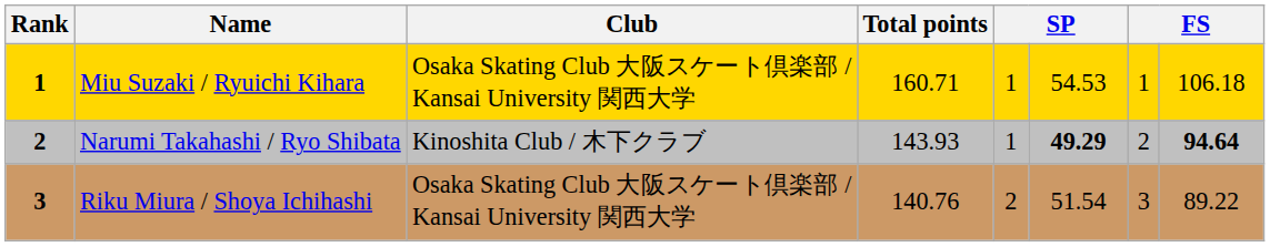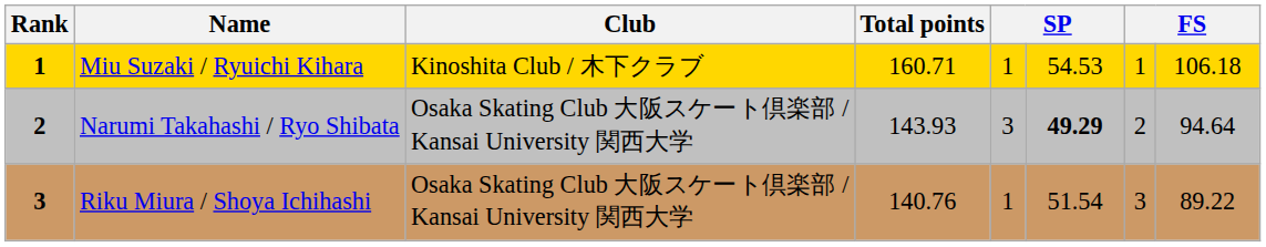 <table class="wikitable sortable">
 <tr>
 <th>Rank</th>
 <th>Name</th>
 <th>Club</th>
 <th>Total points</th>
 <th colspan="2" width="80px"><a href='#'>SP</a></th>
 <th colspan="2" width="80px"><a href='#'>FS</a></th>
 </tr>
 <tr bgcolor="gold">
 <td align="center"><strong>1</strong></td>
 <td><a href='#'>Miu Suzaki</a> / <a href='#'>Ryuichi Kihara</a></td>
-<td>Osaka Skating Club 大阪スケート倶楽部 / <br> Kansai University 関西大学</td>
+<td>Kinoshita Club / 木下クラブ</td>
 <td align="center">160.71</td>
 <td align="center">1</td>
 <td align="center">54.53</td>
 <td align="center">1</td>
 <td align="center">106.18</td>
 </tr>
 <tr bgcolor="silver">
 <td align="center"><strong>2</strong></td>
 <td><a href='#'>Narumi Takahashi</a> / <a href='#'>Ryo Shibata</a></td>
-<td>Kinoshita Club / 木下クラブ</td>
+<td>Osaka Skating Club 大阪スケート倶楽部 / <br> Kansai University 関西大学</td>
 <td align="center">143.93</td>
-<td align="center">1</td>
+<td align="center">3</td>
 <td align="center"><strong>49.29</strong></td>
 <td align="center">2</td>
-<td align="center"><strong>94.64</strong></td>
+<td align="center">94.64</td>
 </tr>
 <tr bgcolor="cc9966">
 <td align="center"><strong>3</strong></td>
 <td><a href='#'>Riku Miura</a> / <a href='#'>Shoya Ichihashi</a></td>
 <td>Osaka Skating Club 大阪スケート倶楽部 / <br> Kansai University 関西大学</td>
 <td align="center">140.76</td>
-<td align="center">2</td>
+<td align="center">1</td>
 <td align="center">51.54</td>
 <td align="center">3</td>
 <td align="center">89.22</td>
 </tr>
 </table>
